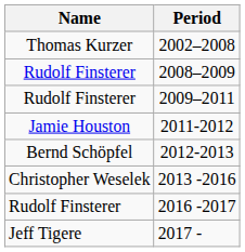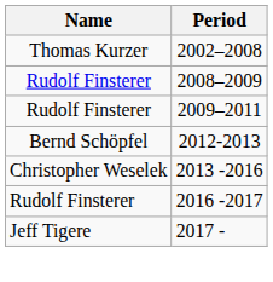 <table class="wikitable">
 <tr>
 <th>Name</th>
 <th>Period</th>
 </tr>
 <tr align="center">
 <td>Thomas Kurzer</td>
 <td>2002–2008</td>
 </tr>
 <tr align="center">
 <td><a href='#'>Rudolf Finsterer</a></td>
 <td>2008–2009</td>
 </tr>
 <tr align="center">
 <td>Rudolf Finsterer</td>
 <td>2009–2011</td>
 </tr>
 <tr align="center">
-<td> <a href='#'>Jamie Houston</a></td>
-<td>2011-2012</td>
-</tr>
-<tr align="center">
 <td>Bernd Schöpfel</td>
 <td>2012-2013</td>
 </tr>
 <tr align="center">
 <td>Christopher Weselek</td>
 <td>2013 -2016</td>
 </tr>
 <tr align=“center “>
 <td>Rudolf Finsterer</td>
 <td>2016 -2017</td>
 </tr>
 <tr align=“center”>
 <td>Jeff Tigere</td>
 <td>2017 -</td>
 </tr>
 </table>
